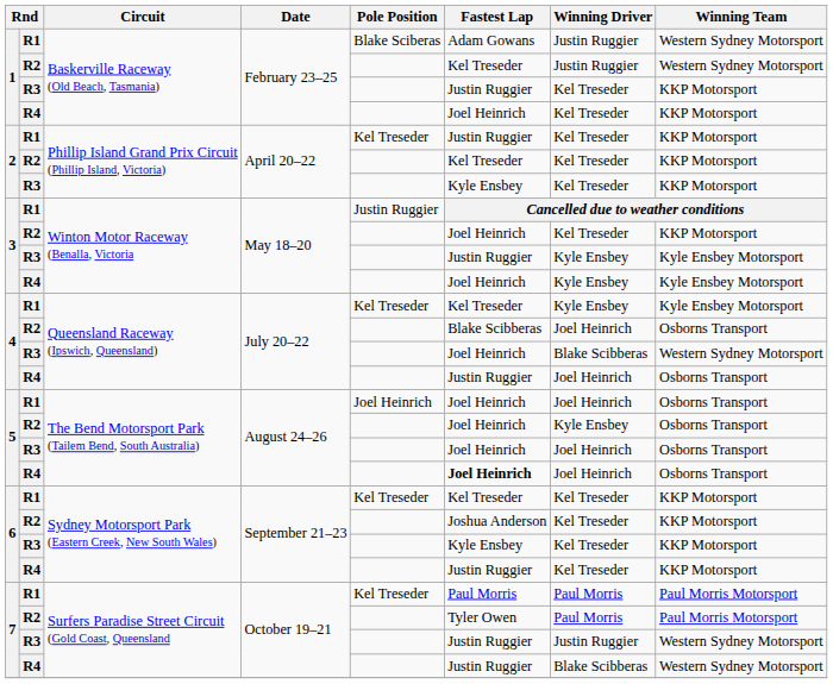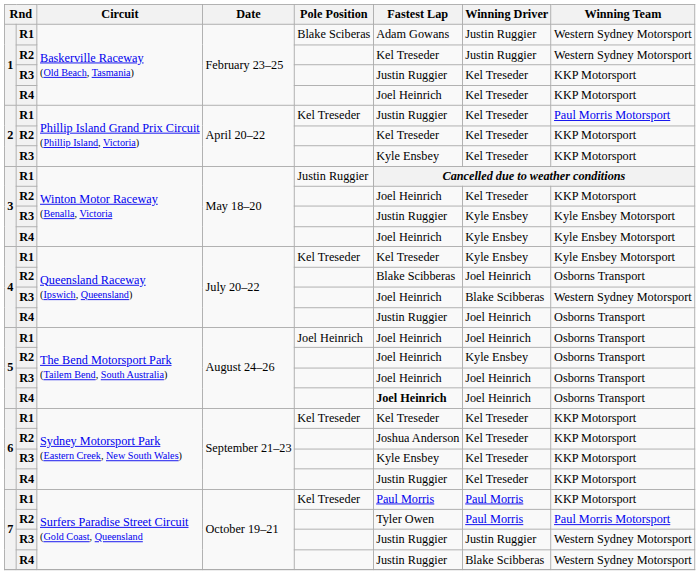 <table class="wikitable" style="font-size: 85%;">
 <tr>
 <th colspan="2">Rnd</th>
 <th>Circuit</th>
 <th>Date</th>
 <th>Pole Position</th>
 <th>Fastest Lap</th>
 <th>Winning Driver</th>
 <th>Winning Team</th>
 </tr>
 <tr>
 <th rowspan="4">1</th>
 <th>R1</th>
 <td rowspan="4"> <a href='#'>Baskerville Raceway</a><br><small>(<a href='#'>Old Beach</a>, <a href='#'>Tasmania</a>)</small></td>
 <td rowspan="4">February 23–25</td>
 <td> Blake Sciberas</td>
 <td> Adam Gowans</td>
 <td> Justin Ruggier</td>
 <td>Western Sydney Motorsport</td>
 </tr>
 <tr>
 <th>R2</th>
 <td></td>
 <td> Kel Treseder</td>
 <td> Justin Ruggier</td>
 <td>Western Sydney Motorsport</td>
 </tr>
 <tr>
 <th>R3</th>
 <td></td>
 <td> Justin Ruggier</td>
 <td> Kel Treseder</td>
 <td>KKP Motorsport</td>
 </tr>
 <tr>
 <th>R4</th>
 <td></td>
 <td> Joel Heinrich</td>
 <td> Kel Treseder</td>
 <td>KKP Motorsport</td>
 </tr>
 <tr>
 <th rowspan="3">2</th>
 <th>R1</th>
 <td rowspan="3"> <a href='#'>Phillip Island Grand Prix Circuit</a><br><small>(<a href='#'>Phillip Island</a>, <a href='#'>Victoria</a>)</small></td>
 <td rowspan="3">April 20–22</td>
 <td> Kel Treseder</td>
 <td> Justin Ruggier</td>
 <td> Kel Treseder</td>
-<td>KKP Motorsport</td>
+<td><a href='#'>Paul Morris Motorsport</a></td>
 </tr>
 <tr>
 <th>R2</th>
 <td></td>
 <td> Kel Treseder</td>
 <td> Kel Treseder</td>
 <td>KKP Motorsport</td>
 </tr>
 <tr>
 <th>R3</th>
 <td></td>
 <td> Kyle Ensbey</td>
 <td> Kel Treseder</td>
 <td>KKP Motorsport</td>
 </tr>
 <tr>
 <th rowspan="4">3</th>
 <th>R1</th>
 <td rowspan="4"> <a href='#'>Winton Motor Raceway</a><br><small>(<a href='#'>Benalla</a>, <a href='#'>Victoria</a></small></td>
 <td rowspan="4">May 18–20</td>
 <td> Justin Ruggier</td>
 <th colspan="3"><em>Cancelled due to weather conditions</em></th>
 </tr>
 <tr>
 <th>R2</th>
 <td></td>
 <td> Joel Heinrich</td>
 <td> Kel Treseder</td>
 <td>KKP Motorsport</td>
 </tr>
 <tr>
 <th>R3</th>
 <td></td>
 <td> Justin Ruggier</td>
 <td> Kyle Ensbey</td>
 <td>Kyle Ensbey Motorsport</td>
 </tr>
 <tr>
 <th>R4</th>
 <td></td>
 <td> Joel Heinrich</td>
 <td> Kyle Ensbey</td>
 <td>Kyle Ensbey Motorsport</td>
 </tr>
 <tr>
 <th rowspan="4">4</th>
 <th>R1</th>
 <td rowspan="4"> <a href='#'>Queensland Raceway</a><br><small>(<a href='#'>Ipswich</a>, <a href='#'>Queensland</a>)</small></td>
 <td rowspan="4">July 20–22</td>
 <td> Kel Treseder</td>
 <td> Kel Treseder</td>
 <td> Kyle Ensbey</td>
 <td>Kyle Ensbey Motorsport</td>
 </tr>
 <tr>
 <th>R2</th>
 <td></td>
 <td> Blake Scibberas</td>
 <td> Joel Heinrich</td>
 <td>Osborns Transport</td>
 </tr>
 <tr>
 <th>R3</th>
 <td></td>
 <td> Joel Heinrich</td>
 <td> Blake Scibberas</td>
 <td>Western Sydney Motorsport</td>
 </tr>
 <tr>
 <th>R4</th>
 <td></td>
 <td> Justin Ruggier</td>
 <td> Joel Heinrich</td>
 <td>Osborns Transport</td>
 </tr>
 <tr>
 <th rowspan="4">5</th>
 <th>R1</th>
 <td rowspan="4"> <a href='#'>The Bend Motorsport Park</a><br><small>(<a href='#'>Tailem Bend</a>, <a href='#'>South Australia</a>)</small></td>
 <td rowspan="4">August 24–26</td>
 <td> Joel Heinrich</td>
 <td> Joel Heinrich</td>
 <td> Joel Heinrich</td>
 <td>Osborns Transport</td>
 </tr>
 <tr>
 <th>R2</th>
 <td></td>
 <td> Joel Heinrich</td>
 <td> Kyle Ensbey</td>
 <td>Osborns Transport</td>
 </tr>
 <tr>
 <th>R3</th>
 <td></td>
 <td> Joel Heinrich</td>
 <td> Joel Heinrich</td>
 <td>Osborns Transport</td>
 </tr>
 <tr>
 <th>R4</th>
 <td></td>
 <td><strong> Joel Heinrich</strong></td>
 <td> Joel Heinrich</td>
 <td>Osborns Transport</td>
 </tr>
 <tr>
 <th rowspan="4">6</th>
 <th>R1</th>
 <td rowspan="4"> <a href='#'>Sydney Motorsport Park</a><br><small>(<a href='#'>Eastern Creek</a>, <a href='#'>New South Wales</a>)</small></td>
 <td rowspan="4">September 21–23</td>
 <td> Kel Treseder</td>
 <td> Kel Treseder</td>
 <td> Kel Treseder</td>
 <td>KKP Motorsport</td>
 </tr>
 <tr>
 <th>R2</th>
 <td></td>
 <td> Joshua Anderson</td>
 <td> Kel Treseder</td>
 <td>KKP Motorsport</td>
 </tr>
 <tr>
 <th>R3</th>
 <td></td>
 <td> Kyle Ensbey</td>
 <td> Kel Treseder</td>
 <td>KKP Motorsport</td>
 </tr>
 <tr>
 <th>R4</th>
 <td></td>
 <td> Justin Ruggier</td>
 <td> Kel Treseder</td>
 <td>KKP Motorsport</td>
 </tr>
 <tr>
 <th rowspan="4">7</th>
 <th>R1</th>
 <td rowspan="4"> <a href='#'>Surfers Paradise Street Circuit</a><br><small>(<a href='#'>Gold Coast</a>, <a href='#'>Queensland</a></small></td>
 <td rowspan="4">October 19–21</td>
 <td> Kel Treseder</td>
 <td> <a href='#'>Paul Morris</a></td>
 <td> <a href='#'>Paul Morris</a></td>
-<td><a href='#'>Paul Morris Motorsport</a></td>
+<td>KKP Motorsport</td>
 </tr>
 <tr>
 <th>R2</th>
 <td></td>
 <td> Tyler Owen</td>
 <td> <a href='#'>Paul Morris</a></td>
 <td><a href='#'>Paul Morris Motorsport</a></td>
 </tr>
 <tr>
 <th>R3</th>
 <td></td>
 <td> Justin Ruggier</td>
 <td> Justin Ruggier</td>
 <td>Western Sydney Motorsport</td>
 </tr>
 <tr>
 <th>R4</th>
 <td></td>
 <td> Justin Ruggier</td>
 <td> Blake Scibberas</td>
 <td>Western Sydney Motorsport</td>
 </tr>
 <tr>
 </tr>
 </table>
